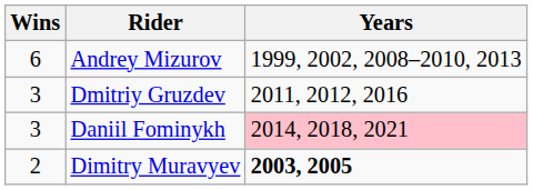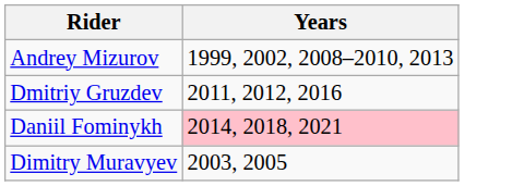 <table class="wikitable">
 <tr>
-<th>Wins</th>
 <th>Rider</th>
 <th>Years</th>
 </tr>
 <tr>
-<td align=center>6</td>
 <td><a href='#'>Andrey Mizurov</a></td>
 <td>1999, 2002, 2008–2010, 2013</td>
 </tr>
 <tr>
-<td align=center>3</td>
 <td><a href='#'>Dmitriy Gruzdev</a></td>
 <td>2011, 2012, 2016</td>
 </tr>
 <tr>
-<td align=center>3</td>
 <td><a href='#'>Daniil Fominykh</a></td>
 <td style="background: pink;">2014, 2018, 2021</td>
 </tr>
 <tr>
-<td align=center>2</td>
 <td><a href='#'>Dimitry Muravyev</a></td>
-<td><strong>2003, 2005</strong></td>
+<td>2003, 2005</td>
 </tr>
 </table>
